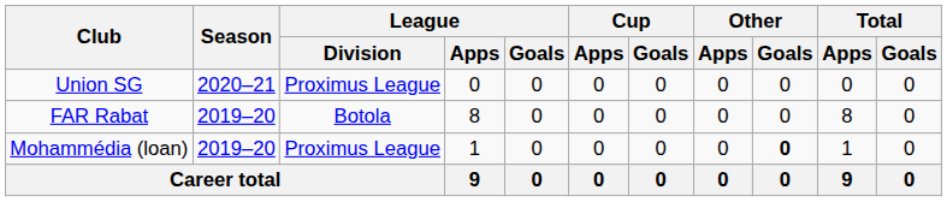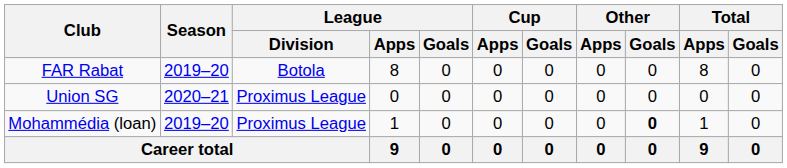 <table class=wikitable style="text-align: center">
 <tr>
 <th rowspan=2>Club</th>
 <th rowspan=2>Season</th>
 <th colspan=3>League</th>
 <th colspan=2>Cup</th>
 <th colspan=2>Other</th>
 <th colspan=2>Total</th>
 </tr>
 <tr>
 <th>Division</th>
 <th>Apps</th>
 <th>Goals</th>
 <th>Apps</th>
 <th>Goals</th>
 <th>Apps</th>
 <th>Goals</th>
 <th>Apps</th>
 <th>Goals</th>
 </tr>
 <tr>
+<td><a href='#'>FAR Rabat</a></td>
+<td><a href='#'>2019–20</a></td>
+<td><a href='#'>Botola</a></td>
+<td>8</td>
+<td>0</td>
+<td>0</td>
+<td>0</td>
+<td>0</td>
+<td>0</td>
+<td>8</td>
+<td>0</td>
+</tr>
+<tr>
 <td><a href='#'>Union SG</a></td>
 <td><a href='#'>2020–21</a></td>
 <td><a href='#'>Proximus League</a></td>
 <td>0</td>
 <td>0</td>
 <td>0</td>
 <td>0</td>
 <td>0</td>
 <td>0</td>
 <td>0</td>
-<td>0</td>
-</tr>
-<tr>
-<td><a href='#'>FAR Rabat</a></td>
-<td><a href='#'>2019–20</a></td>
-<td><a href='#'>Botola</a></td>
-<td>8</td>
-<td>0</td>
-<td>0</td>
-<td>0</td>
-<td>0</td>
-<td>0</td>
-<td>8</td>
 <td>0</td>
 </tr>
 <tr>
 <td><a href='#'>Mohammédia</a> (loan)</td>
 <td><a href='#'>2019–20</a></td>
 <td><a href='#'>Proximus League</a></td>
 <td>1</td>
 <td>0</td>
 <td>0</td>
 <td>0</td>
 <td>0</td>
 <td><strong>0</strong></td>
 <td>1</td>
 <td>0</td>
 </tr>
 <tr>
 <th colspan=3>Career total</th>
 <th>9</th>
 <th>0</th>
 <th>0</th>
 <th>0</th>
 <th>0</th>
 <th>0</th>
 <th>9</th>
 <th>0</th>
 </tr>
 </table>
